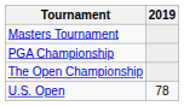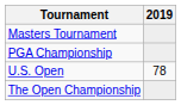 <table class="wikitable" style="font-size:95%;text-align:center;">
 <tr>
 <th>Tournament</th>
 <th>2019</th>
 </tr>
 <tr>
 <td align=left><a href='#'>Masters Tournament</a></td>
 <td style="background:#eeeeee;"></td>
 </tr>
 <tr>
 <td align=left><a href='#'>PGA Championship</a></td>
 <td style="background:#eeeeee;"></td>
 </tr>
 <tr>
+<td align=left><a href='#'>U.S. Open</a></td>
+<td>78</td>
+</tr>
+<tr>
 <td align=left><a href='#'>The Open Championship</a></td>
 <td style="background:#eeeeee;"></td>
 </tr>
-<tr>
-<td align=left><a href='#'>U.S. Open</a></td>
-<td>78</td>
-</tr>
 </table>
